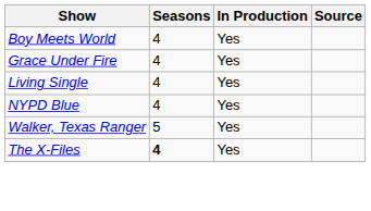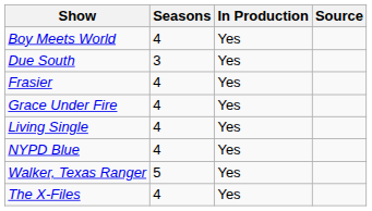 <table class="wikitable">
 <tr>
 <th>Show</th>
 <th>Seasons</th>
 <th>In Production</th>
 <th>Source</th>
 </tr>
 <tr>
 <td><em><a href='#'>Boy Meets World</a></em></td>
 <td>4</td>
 <td rowspan="1">Yes</td>
+<td></td>
+</tr>
+<tr>
+<td><em><a href='#'>Due South</a></em></td>
+<td>3</td>
+<td rowspan="1">Yes</td>
+<td></td>
+</tr>
+<tr>
+<td><em><a href='#'>Frasier</a></em></td>
+<td>4</td>
+<td rowspan="1" 1>Yes</td>
 <td></td>
 </tr>
 <tr>
 <td><em><a href='#'>Grace Under Fire</a></em></td>
 <td>4</td>
 <td rowspan="1" 1>Yes</td>
 <td></td>
 </tr>
 <tr>
 <td><em><a href='#'>Living Single</a></em></td>
 <td>4</td>
 <td rowspan="1" 1>Yes</td>
 <td></td>
 </tr>
 <tr>
 <td><em><a href='#'>NYPD Blue</a></em></td>
 <td>4</td>
 <td rowspan="1" 1>Yes</td>
 <td></td>
 </tr>
 <tr>
 <td><em><a href='#'>Walker, Texas Ranger</a></em></td>
 <td>5</td>
 <td rowspan="1" 1>Yes</td>
 <td></td>
 </tr>
 <tr>
 <td><em><a href='#'>The X-Files</a></em></td>
-<td><strong>4</strong></td>
+<td>4</td>
 <td rowspan="1" 1>Yes</td>
 <td></td>
 </tr>
 </table>
